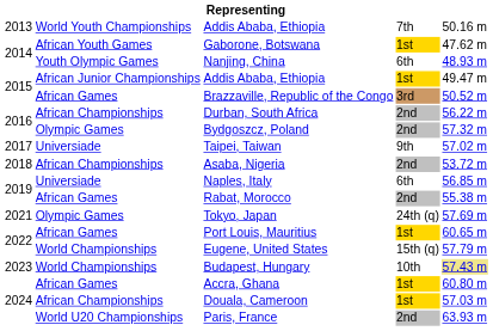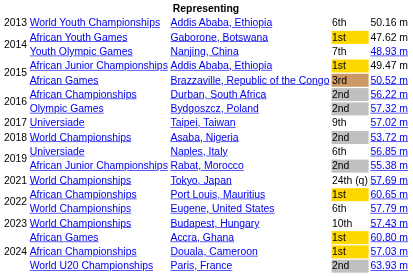 <table>
 <tr>
 <th colspan="6">Representing </th>
 </tr>
 <tr>
 <td>2013</td>
 <td><a href='#'>World Youth Championships</a></td>
 <td><a href='#'>Addis Ababa, Ethiopia</a></td>
-<td>7th</td>
+<td>6th</td>
 <td>50.16 m</td>
 </tr>
 <tr>
 <td rowspan=2>2014</td>
 <td><a href='#'>African Youth Games</a></td>
 <td><a href='#'>Gaborone, Botswana</a></td>
 <td bgcolor=gold>1st</td>
 <td>47.62 m</td>
 </tr>
 <tr>
 <td><a href='#'>Youth Olympic Games</a></td>
 <td><a href='#'>Nanjing, China</a></td>
-<td>6th</td>
+<td>7th</td>
 <td><a href='#'>48.93 m</a></td>
 </tr>
 <tr>
 <td rowspan=2>2015</td>
 <td><a href='#'>African Junior Championships</a></td>
 <td><a href='#'>Addis Ababa, Ethiopia</a></td>
 <td bgcolor=gold>1st</td>
 <td>49.47 m</td>
 </tr>
 <tr>
 <td><a href='#'>African Games</a></td>
 <td><a href='#'>Brazzaville, Republic of the Congo</a></td>
 <td bgcolor=cc9966>3rd</td>
 <td><a href='#'>50.52 m</a></td>
 </tr>
 <tr>
 <td rowspan=2>2016</td>
 <td><a href='#'>African Championships</a></td>
 <td><a href='#'>Durban, South Africa</a></td>
 <td bgcolor=silver>2nd</td>
 <td><a href='#'>56.22 m</a></td>
 </tr>
 <tr>
 <td><a href='#'>Olympic Games</a></td>
 <td><a href='#'>Bydgoszcz, Poland</a></td>
 <td bgcolor=silver>2nd</td>
 <td><a href='#'>57.32 m</a></td>
 </tr>
 <tr>
 <td>2017</td>
 <td><a href='#'>Universiade</a></td>
 <td><a href='#'>Taipei, Taiwan</a></td>
 <td>9th</td>
 <td><a href='#'>57.02 m</a></td>
 </tr>
 <tr>
 <td>2018</td>
-<td><a href='#'>African Championships</a></td>
+<td><a href='#'>World Championships</a></td>
 <td><a href='#'>Asaba, Nigeria</a></td>
 <td bgcolor=silver>2nd</td>
 <td><a href='#'>53.72 m</a></td>
 </tr>
 <tr>
 <td rowspan=2>2019</td>
 <td><a href='#'>Universiade</a></td>
 <td><a href='#'>Naples, Italy</a></td>
 <td>6th</td>
 <td><a href='#'>56.85 m</a></td>
 </tr>
 <tr>
-<td><a href='#'>African Games</a></td>
+<td><a href='#'>African Junior Championships</a></td>
 <td><a href='#'>Rabat, Morocco</a></td>
 <td bgcolor=silver>2nd</td>
 <td><a href='#'>55.38 m</a></td>
 </tr>
 <tr>
 <td>2021</td>
-<td><a href='#'>Olympic Games</a></td>
+<td><a href='#'>World Championships</a></td>
 <td><a href='#'>Tokyo, Japan</a></td>
 <td>24th (q)</td>
 <td><a href='#'>57.69 m</a></td>
 </tr>
 <tr>
 <td rowspan=2>2022</td>
-<td><a href='#'>African Games</a></td>
+<td><a href='#'>African Championships</a></td>
 <td><a href='#'>Port Louis, Mauritius</a></td>
 <td bgcolor=gold>1st</td>
 <td><a href='#'>60.65 m</a></td>
 </tr>
 <tr>
 <td><a href='#'>World Championships</a></td>
 <td><a href='#'>Eugene, United States</a></td>
-<td>15th (q)</td>
+<td>6th</td>
 <td><a href='#'>57.79 m</a></td>
 </tr>
 <tr>
 <td>2023</td>
 <td><a href='#'>World Championships</a></td>
 <td><a href='#'>Budapest, Hungary</a></td>
 <td>10th</td>
-<td style="background: khaki;"><a href='#'>57.43 m</a></td>
+<td><a href='#'>57.43 m</a></td>
 </tr>
 <tr>
 <td rowspan=3>2024</td>
 <td><a href='#'>African Games</a></td>
 <td><a href='#'>Accra, Ghana</a></td>
 <td bgcolor=gold>1st</td>
 <td><a href='#'>60.80 m</a></td>
 </tr>
 <tr>
 <td><a href='#'>African Championships</a></td>
 <td><a href='#'>Douala, Cameroon</a></td>
 <td bgcolor=gold>1st</td>
 <td><a href='#'>57.03 m</a></td>
 </tr>
 <tr>
 <td><a href='#'>World U20 Championships</a></td>
 <td><a href='#'>Paris, France</a></td>
 <td bgcolor=silver>2nd</td>
 <td><a href='#'>63.93 m</a></td>
 </tr>
 <tr>
 </tr>
 </table>
